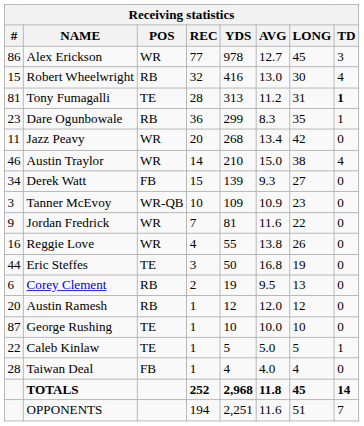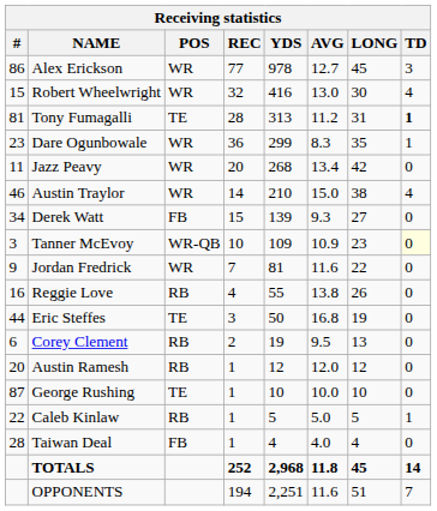 <table class="wikitable sortable collapsible collapsed">
 <tr>
 <th colspan="8">Receiving statistics</th>
 </tr>
 <tr>
 <th>#</th>
 <th>NAME</th>
 <th>POS</th>
 <th>REC</th>
 <th>YDS</th>
 <th>AVG</th>
 <th>LONG</th>
 <th>TD</th>
 </tr>
 <tr>
 <td>86</td>
 <td>Alex Erickson</td>
 <td>WR</td>
 <td>77</td>
 <td>978</td>
 <td>12.7</td>
 <td>45</td>
 <td>3</td>
 </tr>
 <tr>
 <td>15</td>
 <td>Robert Wheelwright</td>
-<td>RB</td>
+<td>WR</td>
 <td>32</td>
 <td>416</td>
 <td>13.0</td>
 <td>30</td>
 <td>4</td>
 </tr>
 <tr>
 <td>81</td>
 <td>Tony Fumagalli</td>
 <td>TE</td>
 <td>28</td>
 <td>313</td>
 <td>11.2</td>
 <td>31</td>
 <td><strong>1</strong></td>
 </tr>
 <tr>
 <td>23</td>
 <td>Dare Ogunbowale</td>
-<td>RB</td>
+<td>WR</td>
 <td>36</td>
 <td>299</td>
 <td>8.3</td>
 <td>35</td>
 <td>1</td>
 </tr>
 <tr>
 <td>11</td>
 <td>Jazz Peavy</td>
 <td>WR</td>
 <td>20</td>
 <td>268</td>
 <td>13.4</td>
 <td>42</td>
 <td>0</td>
 </tr>
 <tr>
 <td>46</td>
 <td>Austin Traylor</td>
 <td>WR</td>
 <td>14</td>
 <td>210</td>
 <td>15.0</td>
 <td>38</td>
 <td>4</td>
 </tr>
 <tr>
 <td>34</td>
 <td>Derek Watt</td>
 <td>FB</td>
 <td>15</td>
 <td>139</td>
 <td>9.3</td>
 <td>27</td>
 <td>0</td>
 </tr>
 <tr>
 <td>3</td>
 <td>Tanner McEvoy</td>
 <td>WR-QB</td>
 <td>10</td>
 <td>109</td>
 <td>10.9</td>
 <td>23</td>
-<td>0</td>
+<td style="background: lightyellow;">0</td>
 </tr>
 <tr>
 <td>9</td>
 <td>Jordan Fredrick</td>
 <td>WR</td>
 <td>7</td>
 <td>81</td>
 <td>11.6</td>
 <td>22</td>
 <td>0</td>
 </tr>
 <tr>
 <td>16</td>
 <td>Reggie Love</td>
-<td>WR</td>
+<td>RB</td>
 <td>4</td>
 <td>55</td>
 <td>13.8</td>
 <td>26</td>
 <td>0</td>
 </tr>
 <tr>
 <td>44</td>
 <td>Eric Steffes</td>
 <td>TE</td>
 <td>3</td>
 <td>50</td>
 <td>16.8</td>
 <td>19</td>
 <td>0</td>
 </tr>
 <tr>
 <td>6</td>
 <td><a href='#'>Corey Clement</a></td>
 <td>RB</td>
 <td>2</td>
 <td>19</td>
 <td>9.5</td>
 <td>13</td>
 <td>0</td>
 </tr>
 <tr>
 <td>20</td>
 <td>Austin Ramesh</td>
 <td>RB</td>
 <td>1</td>
 <td>12</td>
 <td>12.0</td>
 <td>12</td>
 <td>0</td>
 </tr>
 <tr>
 <td>87</td>
 <td>George Rushing</td>
 <td>TE</td>
 <td>1</td>
 <td>10</td>
 <td>10.0</td>
 <td>10</td>
 <td>0</td>
 </tr>
 <tr>
 <td>22</td>
 <td>Caleb Kinlaw</td>
-<td>TE</td>
+<td>RB</td>
 <td>1</td>
 <td>5</td>
 <td>5.0</td>
 <td>5</td>
 <td>1</td>
 </tr>
 <tr>
 <td>28</td>
 <td>Taiwan Deal</td>
 <td>FB</td>
 <td>1</td>
 <td>4</td>
 <td>4.0</td>
 <td>4</td>
 <td>0</td>
 </tr>
 <tr>
 <td></td>
 <td><strong>TOTALS</strong></td>
 <td></td>
 <td><strong>252</strong></td>
 <td><strong>2,968</strong></td>
 <td><strong>11.8</strong></td>
 <td><strong>45</strong></td>
 <td><strong>14</strong></td>
 </tr>
 <tr>
 <td></td>
 <td>OPPONENTS</td>
 <td></td>
 <td>194</td>
 <td>2,251</td>
 <td>11.6</td>
 <td>51</td>
 <td>7</td>
 </tr>
 </table>
